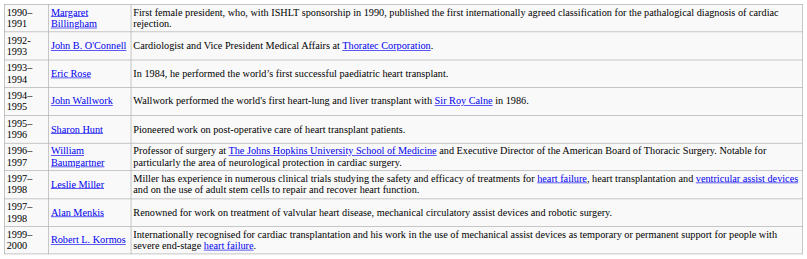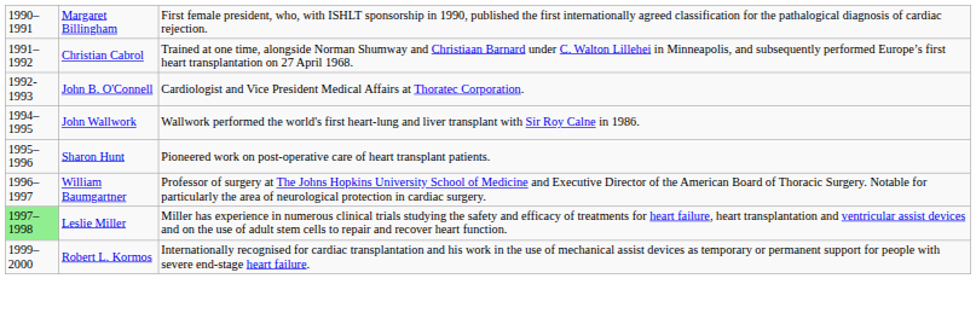 <table class="wikitable">
 <tr>
 <td>1990–1991</td>
 <td><a href='#'>Margaret Billingham</a></td>
 <td>First female president, who, with ISHLT sponsorship in 1990, published the first internationally agreed classification for the pathalogical diagnosis of cardiac rejection.</td>
 </tr>
 <tr>
+<td>1991–1992</td>
+<td><a href='#'>Christian Cabrol</a></td>
+<td>Trained at one time, alongside Norman Shumway and <a href='#'>Christiaan Barnard</a> under <a href='#'>C. Walton Lillehei</a> in Minneapolis, and subsequently performed Europe’s first heart transplantation on 27 April 1968.</td>
+</tr>
+<tr>
 <td>1992-1993</td>
 <td><a href='#'>John B. O'Connell</a></td>
 <td>Cardiologist and Vice President Medical Affairs at <a href='#'>Thoratec Corporation</a>.</td>
-</tr>
-<tr>
-<td>1993–1994</td>
-<td><a href='#'>Eric Rose</a></td>
-<td>In 1984, he performed the world’s first successful paediatric heart transplant.</td>
 </tr>
 <tr>
 <td>1994–1995</td>
 <td><a href='#'>John Wallwork</a></td>
 <td>Wallwork performed the world's first heart-lung and liver transplant with <a href='#'>Sir Roy Calne</a> in 1986.</td>
 </tr>
 <tr>
 <td>1995–1996</td>
 <td><a href='#'>Sharon Hunt</a></td>
 <td>Pioneered work on post-operative care of heart transplant patients.</td>
 </tr>
 <tr>
 <td>1996–1997</td>
 <td><a href='#'>William Baumgartner</a></td>
 <td>Professor of surgery at <a href='#'>The Johns Hopkins University School of Medicine</a> and Executive Director of the American Board of Thoracic Surgery.  Notable for particularly the area of neurological protection in cardiac surgery.</td>
 </tr>
 <tr>
-<td>1997–1998</td>
+<td style="background: lightgreen;">1997–1998</td>
 <td><a href='#'>Leslie Miller</a></td>
 <td>Miller has experience in numerous clinical trials studying the safety and efficacy of treatments for <a href='#'>heart failure</a>, heart transplantation and <a href='#'>ventricular assist devices</a> and on the use of adult stem cells to repair and recover heart function.</td>
-</tr>
-<tr>
-<td>1997–1998</td>
-<td><a href='#'>Alan Menkis</a></td>
-<td>Renowned for work on treatment of valvular heart disease, mechanical circulatory assist devices and robotic surgery.</td>
 </tr>
 <tr>
 <td>1999–2000</td>
 <td><a href='#'>Robert L. Kormos</a></td>
 <td>Internationally recognised for cardiac transplantation and his work in the use of mechanical assist devices as temporary or permanent support for people with severe end-stage <a href='#'>heart failure</a>.</td>
 </tr>
 </table>
